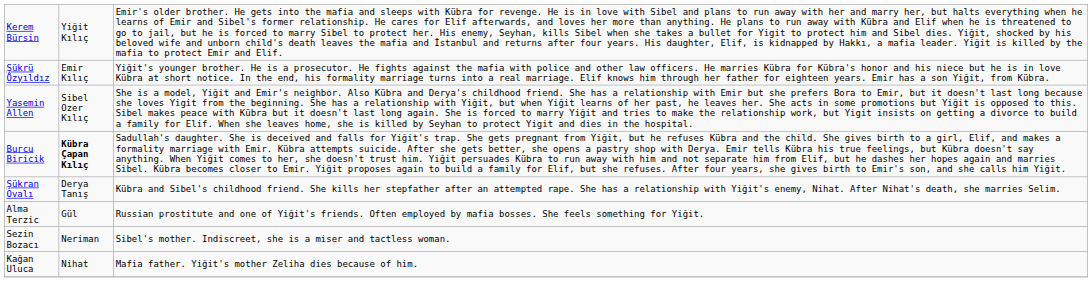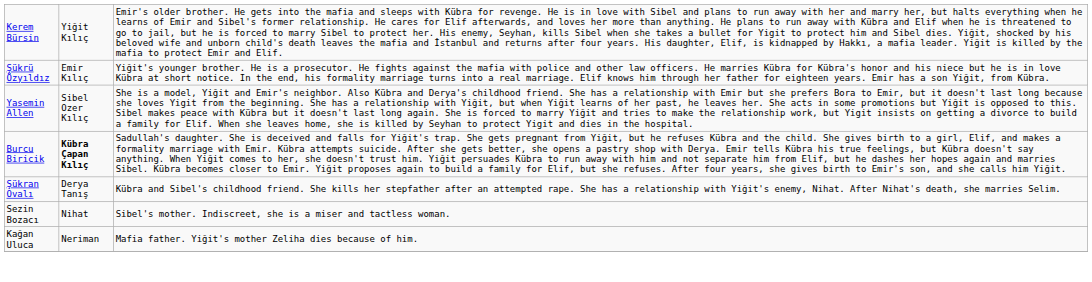 <table class="wikitable">
 <tr>
 <td><a href='#'>Kerem Bürsin</a></td>
 <td>Yiğit Kılıç</td>
 <td>Emir's older brother. He gets into the mafia and sleeps with Kübra for revenge. He is in love with Sibel and plans to run away with her and marry her, but halts everything when he learns of Emir and Sibel's former relationship. He cares for Elif afterwards, and loves her more than anything. He plans to run away with Kübra and Elif when he is threatened to go to jail, but he is forced to marry Sibel to protect her. His enemy, Seyhan, kills Sibel when she takes a bullet for Yigit to protect him and Sibel dies. Yiğit, shocked by his beloved wife and unborn child's death leaves the mafia and İstanbul and returns after four years. His daughter, Elif, is kidnapped by Hakkı, a mafia leader. Yiğit is killed by the mafia to protect Emir and Elif.</td>
 </tr>
 <tr>
 <td><a href='#'>Şükrü Özyıldız</a></td>
 <td>Emir Kılıç</td>
 <td>Yiğit's younger brother. He is a prosecutor. He fights against the mafia with police and other law officers. He marries Kübra for Kübra's honor and his niece but he is in love Kübra at short notice. In the end, his formality marriage turns into a real marriage. Elif knows him through her father for eighteen years. Emir has a son Yiğit, from Kübra.</td>
 </tr>
 <tr>
 <td><a href='#'>Yasemin Allen</a></td>
 <td>Sibel Ozer Kılıç</td>
 <td>She is a model, Yiğit and Emir's neighbor. Also Kübra and Derya's childhood friend. She has a relationship with Emir but she prefers Bora to Emir, but it doesn't last long because she loves Yigit from the beginning. She has a relationship with Yiğit, but when Yiğit learns of her past, he leaves her. She acts in some promotions but Yiğit is opposed to this. Sibel makes peace with Kübra but it doesn't last long again. She is forced to marry Yiğit and tries to make the relationship work, but Yigit insists on getting a divorce to build a family for Elif. When she leaves home, she is killed by Seyhan to protect Yigit and dies in the hospital.</td>
 </tr>
 <tr>
 <td><a href='#'>Burcu Biricik</a></td>
 <td><strong>Kübra Çapan Kılıç</strong></td>
 <td>Sadullah's daughter. She is deceived and falls for Yiğit's trap. She gets pregnant from Yiğit, but he refuses Kübra and the child. She gives birth to a girl, Elif, and makes a formality marriage with Emir. Kübra attempts suicide. After she gets better, she opens a pastry shop with Derya. Emir tells Kübra his true feelings, but Kübra doesn't say anything. When Yiğit comes to her, she doesn't trust him. Yiğit persuades Kübra to run away with him and not separate him from Elif, but he dashes her hopes again and marries Sibel. Kübra becomes closer to Emir. Yiğit proposes again to build a family for Elif, but she refuses. After four years, she gives birth to Emir's son, and she calls him Yiğit.</td>
 </tr>
 <tr>
 <td><a href='#'>Şükran Ovalı</a></td>
 <td>Derya Tanış</td>
 <td>Kübra and Sibel's childhood friend. She kills her stepfather after an attempted rape. She has a relationship with Yiğit's enemy, Nihat. After Nihat's death, she marries Selim.</td>
 </tr>
 <tr>
-<td>Alma Terzic</td>
-<td>Gül</td>
-<td>Russian prostitute and one of Yiğit's friends. Often employed by mafia bosses. She feels something for Yiğit.</td>
-</tr>
-<tr>
 <td>Sezin Bozacı</td>
-<td>Neriman</td>
+<td>Nihat</td>
 <td>Sibel's mother. Indiscreet, she is a miser and tactless woman.</td>
 </tr>
 <tr>
 <td>Kağan Uluca</td>
-<td>Nihat</td>
+<td>Neriman</td>
 <td>Mafia father. Yiğit's mother Zeliha dies because of him.</td>
 </tr>
 <tr>
 </tr>
 </table>
